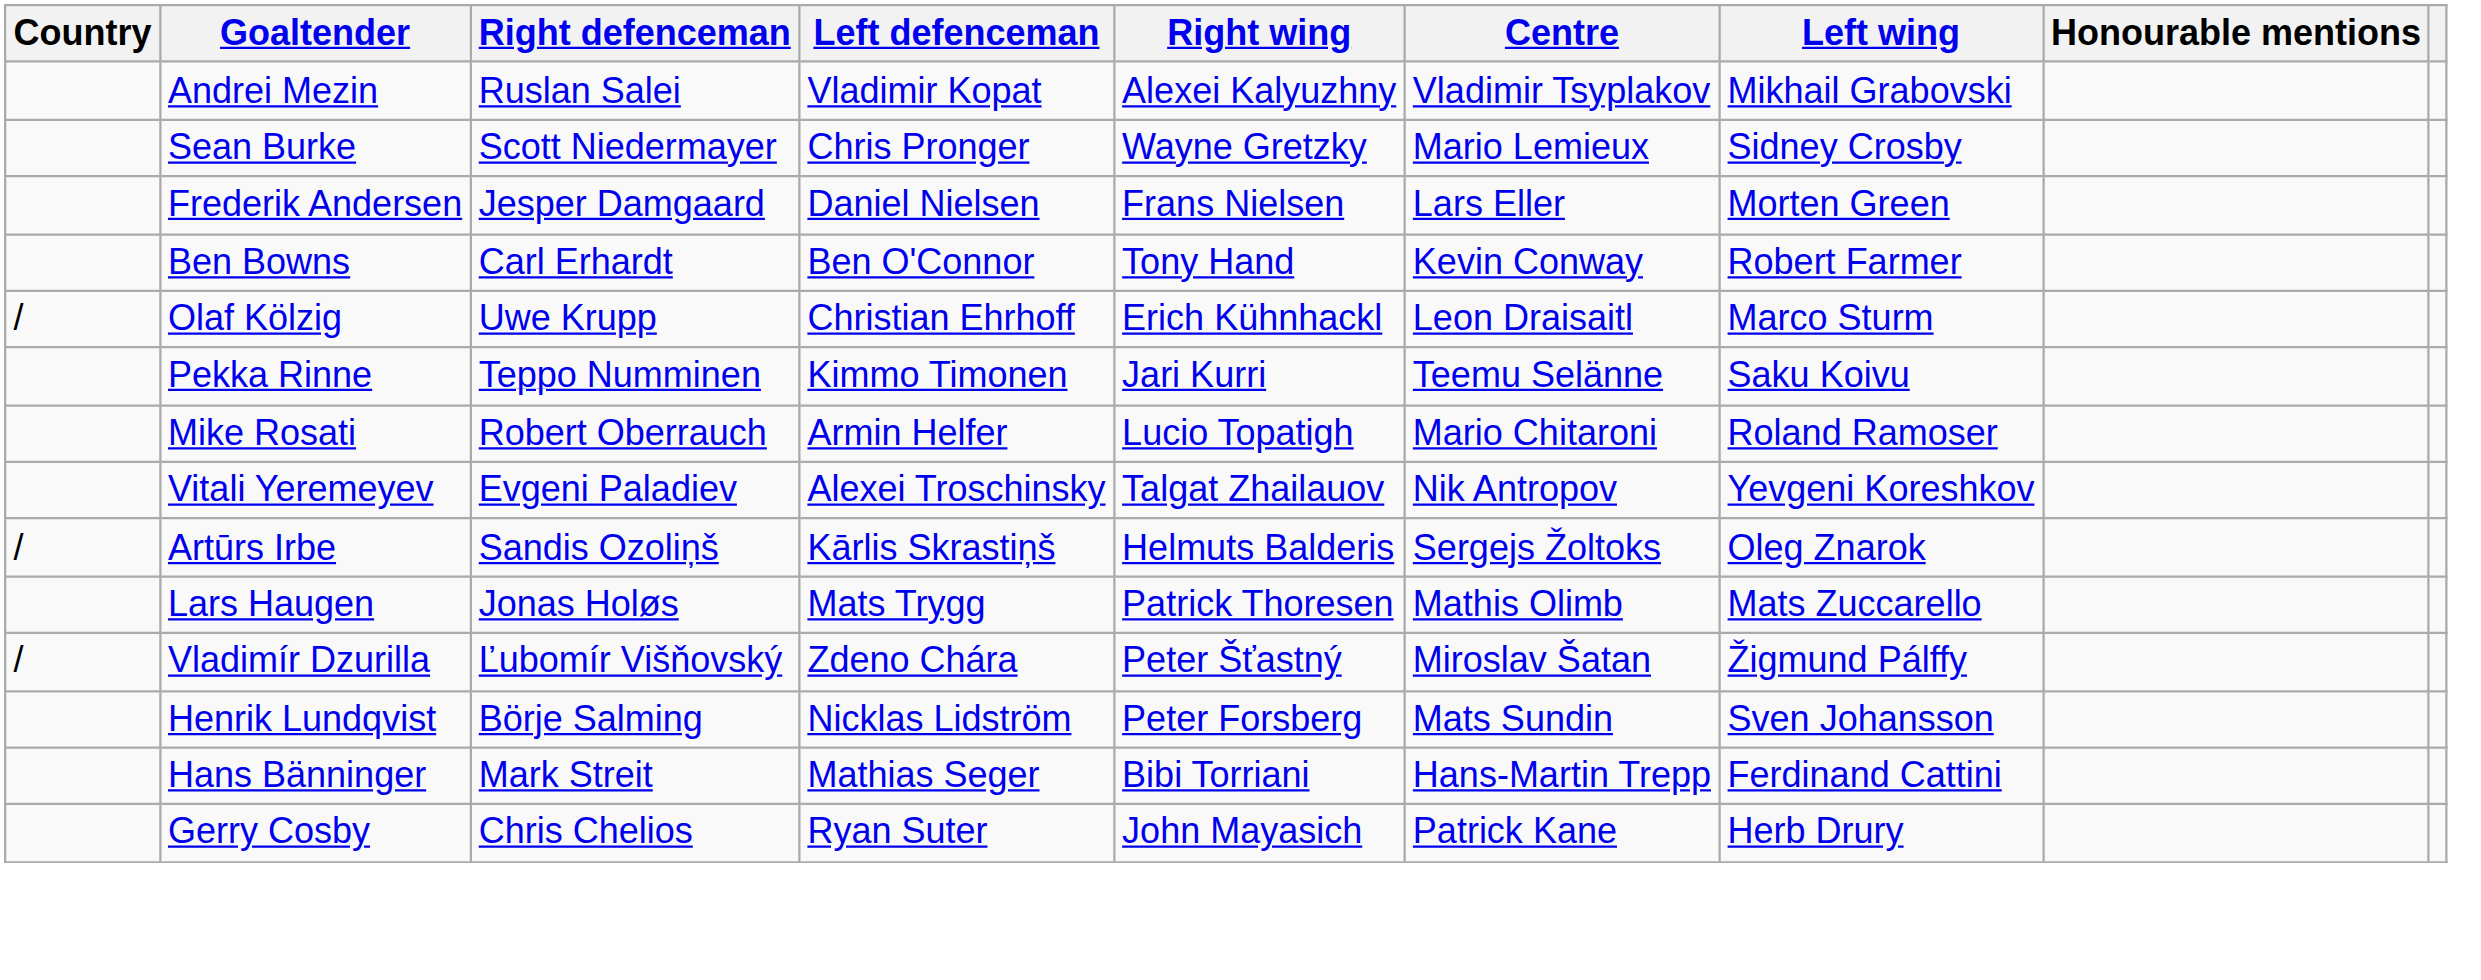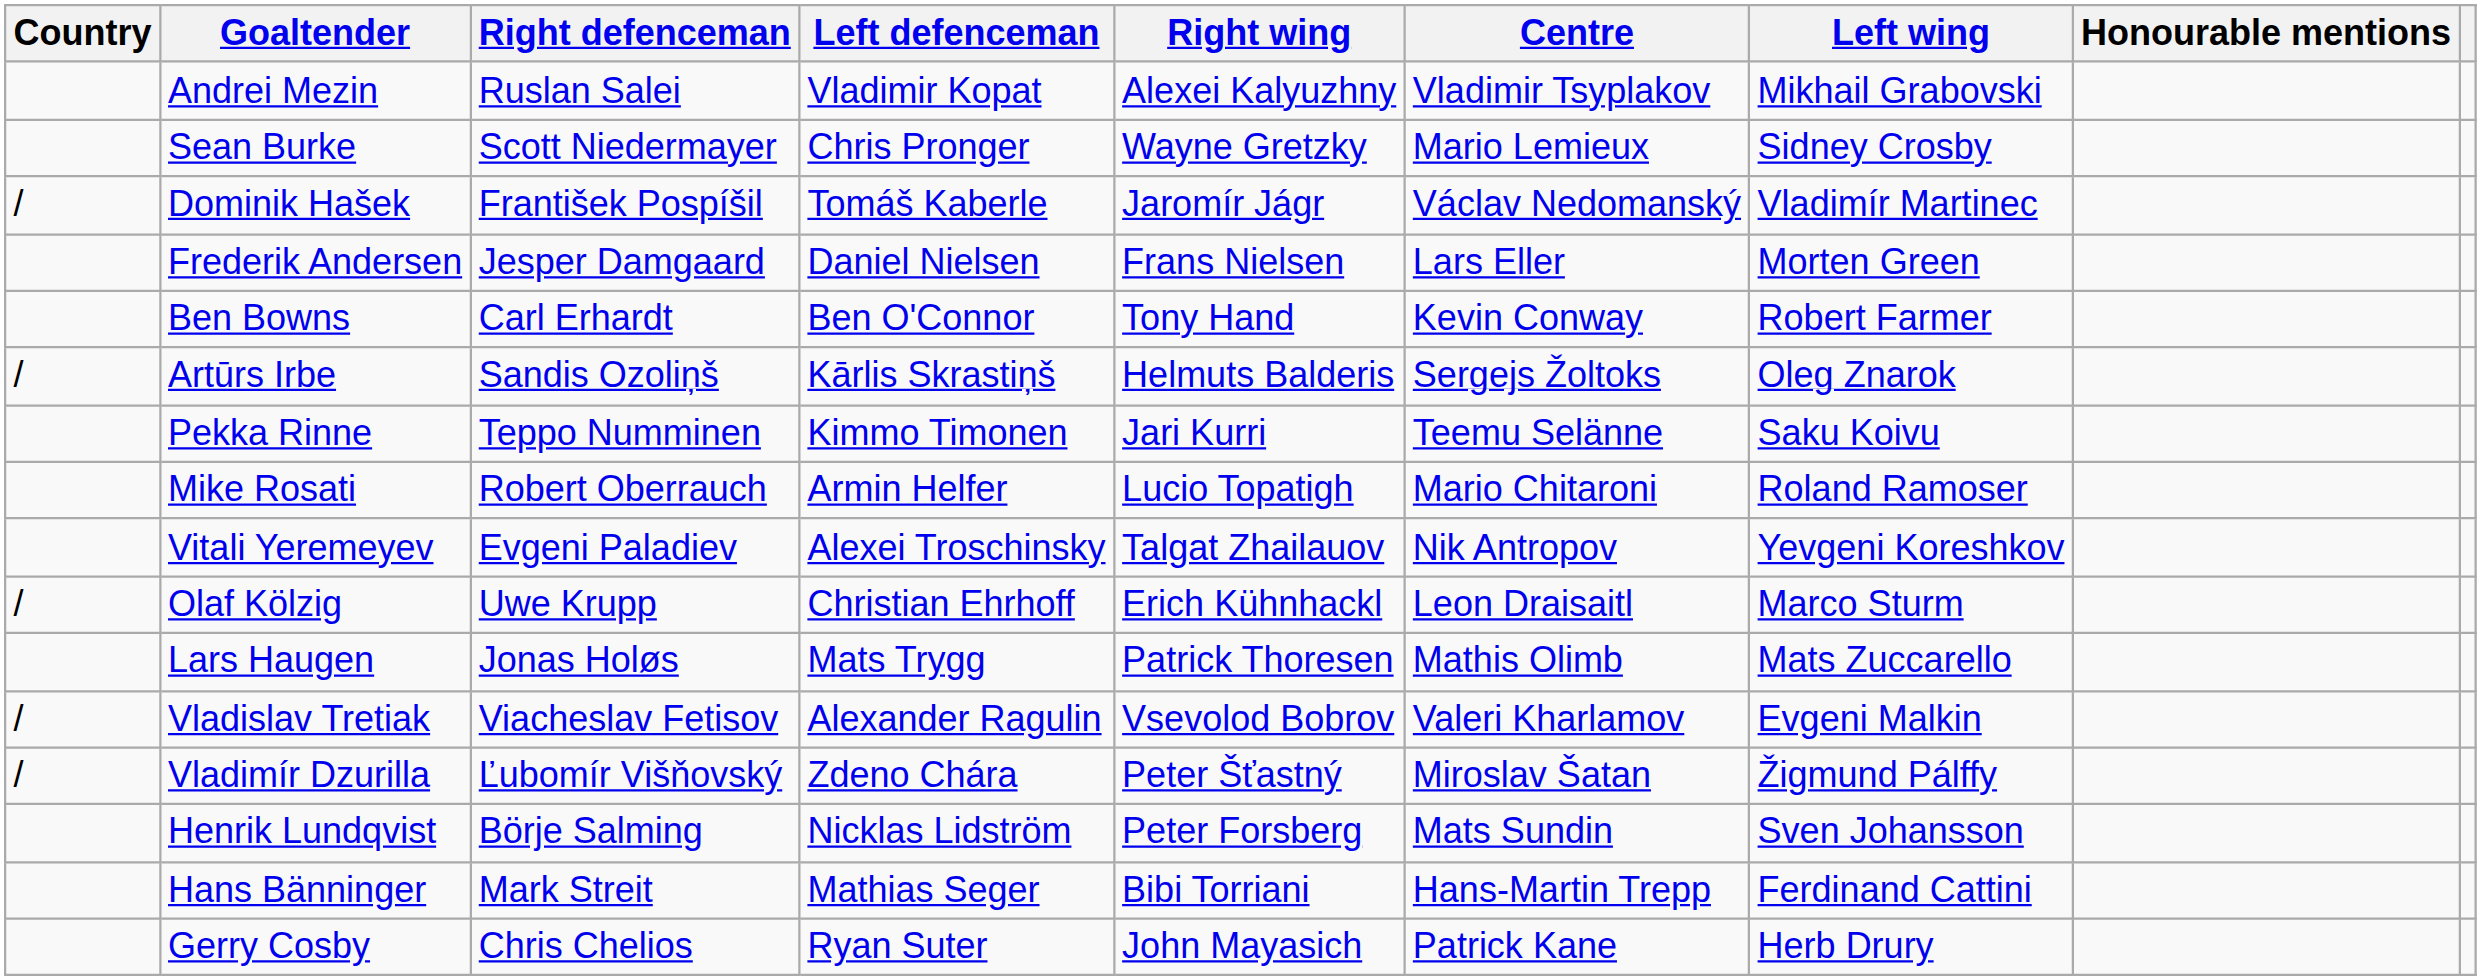 <table class="wikitable sortable">
 <tr>
 <th>Country</th>
 <th><a href='#'>Goaltender</a></th>
 <th><a href='#'>Right defenceman</a></th>
 <th><a href='#'>Left defenceman</a></th>
 <th><a href='#'>Right wing</a></th>
 <th><a href='#'>Centre</a></th>
 <th><a href='#'>Left wing</a></th>
 <th>Honourable mentions</th>
 <th></th>
 </tr>
 <tr>
 <td></td>
 <td><a href='#'>Andrei Mezin</a></td>
 <td><a href='#'>Ruslan Salei</a></td>
 <td><a href='#'>Vladimir Kopat</a></td>
 <td><a href='#'>Alexei Kalyuzhny</a></td>
 <td><a href='#'>Vladimir Tsyplakov</a></td>
 <td><a href='#'>Mikhail Grabovski</a></td>
 <td></td>
 <td></td>
 </tr>
 <tr>
 <td></td>
 <td><a href='#'>Sean Burke</a></td>
 <td><a href='#'>Scott Niedermayer</a></td>
 <td><a href='#'>Chris Pronger</a></td>
 <td><a href='#'>Wayne Gretzky</a></td>
 <td><a href='#'>Mario Lemieux</a></td>
 <td><a href='#'>Sidney Crosby</a></td>
 <td></td>
 <td></td>
 </tr>
 <tr>
+<td> / </td>
+<td><a href='#'>Dominik Hašek</a></td>
+<td><a href='#'>František Pospíšil</a></td>
+<td><a href='#'>Tomáš Kaberle</a></td>
+<td><a href='#'>Jaromír Jágr</a></td>
+<td><a href='#'>Václav Nedomanský</a></td>
+<td><a href='#'>Vladimír Martinec</a></td>
+<td></td>
+<td></td>
+</tr>
+<tr>
 <td></td>
 <td><a href='#'>Frederik Andersen</a></td>
 <td><a href='#'>Jesper Damgaard</a></td>
 <td><a href='#'>Daniel Nielsen</a></td>
 <td><a href='#'>Frans Nielsen</a></td>
 <td><a href='#'>Lars Eller</a></td>
 <td><a href='#'>Morten Green</a></td>
 <td></td>
 <td></td>
 </tr>
 <tr>
 <td></td>
 <td><a href='#'>Ben Bowns</a></td>
 <td><a href='#'>Carl Erhardt</a></td>
 <td><a href='#'>Ben O'Connor</a></td>
 <td><a href='#'>Tony Hand</a></td>
 <td><a href='#'>Kevin Conway</a></td>
 <td><a href='#'>Robert Farmer</a></td>
 <td></td>
 <td></td>
 </tr>
 <tr>
 <td> / </td>
-<td><a href='#'>Olaf Kölzig</a></td>
-<td><a href='#'>Uwe Krupp</a></td>
-<td><a href='#'>Christian Ehrhoff</a></td>
-<td><a href='#'>Erich Kühnhackl</a></td>
-<td><a href='#'>Leon Draisaitl</a></td>
-<td><a href='#'>Marco Sturm</a></td>
+<td><a href='#'>Artūrs Irbe</a></td>
+<td><a href='#'>Sandis Ozoliņš</a></td>
+<td><a href='#'>Kārlis Skrastiņš</a></td>
+<td><a href='#'>Helmuts Balderis</a></td>
+<td><a href='#'>Sergejs Žoltoks</a></td>
+<td><a href='#'>Oleg Znarok</a></td>
 <td></td>
 <td></td>
 </tr>
 <tr>
 <td></td>
 <td><a href='#'>Pekka Rinne</a></td>
 <td><a href='#'>Teppo Numminen</a></td>
 <td><a href='#'>Kimmo Timonen</a></td>
 <td><a href='#'>Jari Kurri</a></td>
 <td><a href='#'>Teemu Selänne</a></td>
 <td><a href='#'>Saku Koivu</a></td>
 <td></td>
 <td></td>
 </tr>
 <tr>
 <td></td>
 <td><a href='#'>Mike Rosati</a></td>
 <td><a href='#'>Robert Oberrauch</a></td>
 <td><a href='#'>Armin Helfer</a></td>
 <td><a href='#'>Lucio Topatigh</a></td>
 <td><a href='#'>Mario Chitaroni</a></td>
 <td><a href='#'>Roland Ramoser</a></td>
 <td></td>
 <td></td>
 </tr>
 <tr>
 <td></td>
 <td><a href='#'>Vitali Yeremeyev</a></td>
 <td><a href='#'>Evgeni Paladiev</a></td>
 <td><a href='#'>Alexei Troschinsky</a></td>
 <td><a href='#'>Talgat Zhailauov</a></td>
 <td><a href='#'>Nik Antropov</a></td>
 <td><a href='#'>Yevgeni Koreshkov</a></td>
 <td></td>
 <td></td>
 </tr>
 <tr>
 <td> / </td>
-<td><a href='#'>Artūrs Irbe</a></td>
-<td><a href='#'>Sandis Ozoliņš</a></td>
-<td><a href='#'>Kārlis Skrastiņš</a></td>
-<td><a href='#'>Helmuts Balderis</a></td>
-<td><a href='#'>Sergejs Žoltoks</a></td>
-<td><a href='#'>Oleg Znarok</a></td>
+<td><a href='#'>Olaf Kölzig</a></td>
+<td><a href='#'>Uwe Krupp</a></td>
+<td><a href='#'>Christian Ehrhoff</a></td>
+<td><a href='#'>Erich Kühnhackl</a></td>
+<td><a href='#'>Leon Draisaitl</a></td>
+<td><a href='#'>Marco Sturm</a></td>
 <td></td>
 <td></td>
 </tr>
 <tr>
 <td></td>
 <td><a href='#'>Lars Haugen</a></td>
 <td><a href='#'>Jonas Holøs</a></td>
 <td><a href='#'>Mats Trygg</a></td>
 <td><a href='#'>Patrick Thoresen</a></td>
 <td><a href='#'>Mathis Olimb</a></td>
 <td><a href='#'>Mats Zuccarello</a></td>
+<td></td>
+<td></td>
+</tr>
+<tr>
+<td> / </td>
+<td><a href='#'>Vladislav Tretiak</a></td>
+<td><a href='#'>Viacheslav Fetisov</a></td>
+<td><a href='#'>Alexander Ragulin</a></td>
+<td><a href='#'>Vsevolod Bobrov</a></td>
+<td><a href='#'>Valeri Kharlamov</a></td>
+<td><a href='#'>Evgeni Malkin</a></td>
 <td></td>
 <td></td>
 </tr>
 <tr>
 <td> / </td>
 <td><a href='#'>Vladimír Dzurilla</a></td>
 <td><a href='#'>Ľubomír Višňovský</a></td>
 <td><a href='#'>Zdeno Chára</a></td>
 <td><a href='#'>Peter Šťastný</a></td>
 <td><a href='#'>Miroslav Šatan</a></td>
 <td><a href='#'>Žigmund Pálffy</a></td>
 <td></td>
 <td></td>
 </tr>
 <tr>
 <td></td>
 <td><a href='#'>Henrik Lundqvist</a></td>
 <td><a href='#'>Börje Salming</a></td>
 <td><a href='#'>Nicklas Lidström</a></td>
 <td><a href='#'>Peter Forsberg</a></td>
 <td><a href='#'>Mats Sundin</a></td>
 <td><a href='#'>Sven Johansson</a></td>
 <td></td>
 <td></td>
 </tr>
 <tr>
 <td></td>
 <td><a href='#'>Hans Bänninger</a></td>
 <td><a href='#'>Mark Streit</a></td>
 <td><a href='#'>Mathias Seger</a></td>
 <td><a href='#'>Bibi Torriani</a></td>
 <td><a href='#'>Hans-Martin Trepp</a></td>
 <td><a href='#'>Ferdinand Cattini</a></td>
 <td></td>
 <td></td>
 </tr>
 <tr>
 <td></td>
 <td><a href='#'>Gerry Cosby</a></td>
 <td><a href='#'>Chris Chelios</a></td>
 <td><a href='#'>Ryan Suter</a></td>
 <td><a href='#'>John Mayasich</a></td>
 <td><a href='#'>Patrick Kane</a></td>
 <td><a href='#'>Herb Drury</a></td>
 <td></td>
 <td></td>
 </tr>
 </table>
